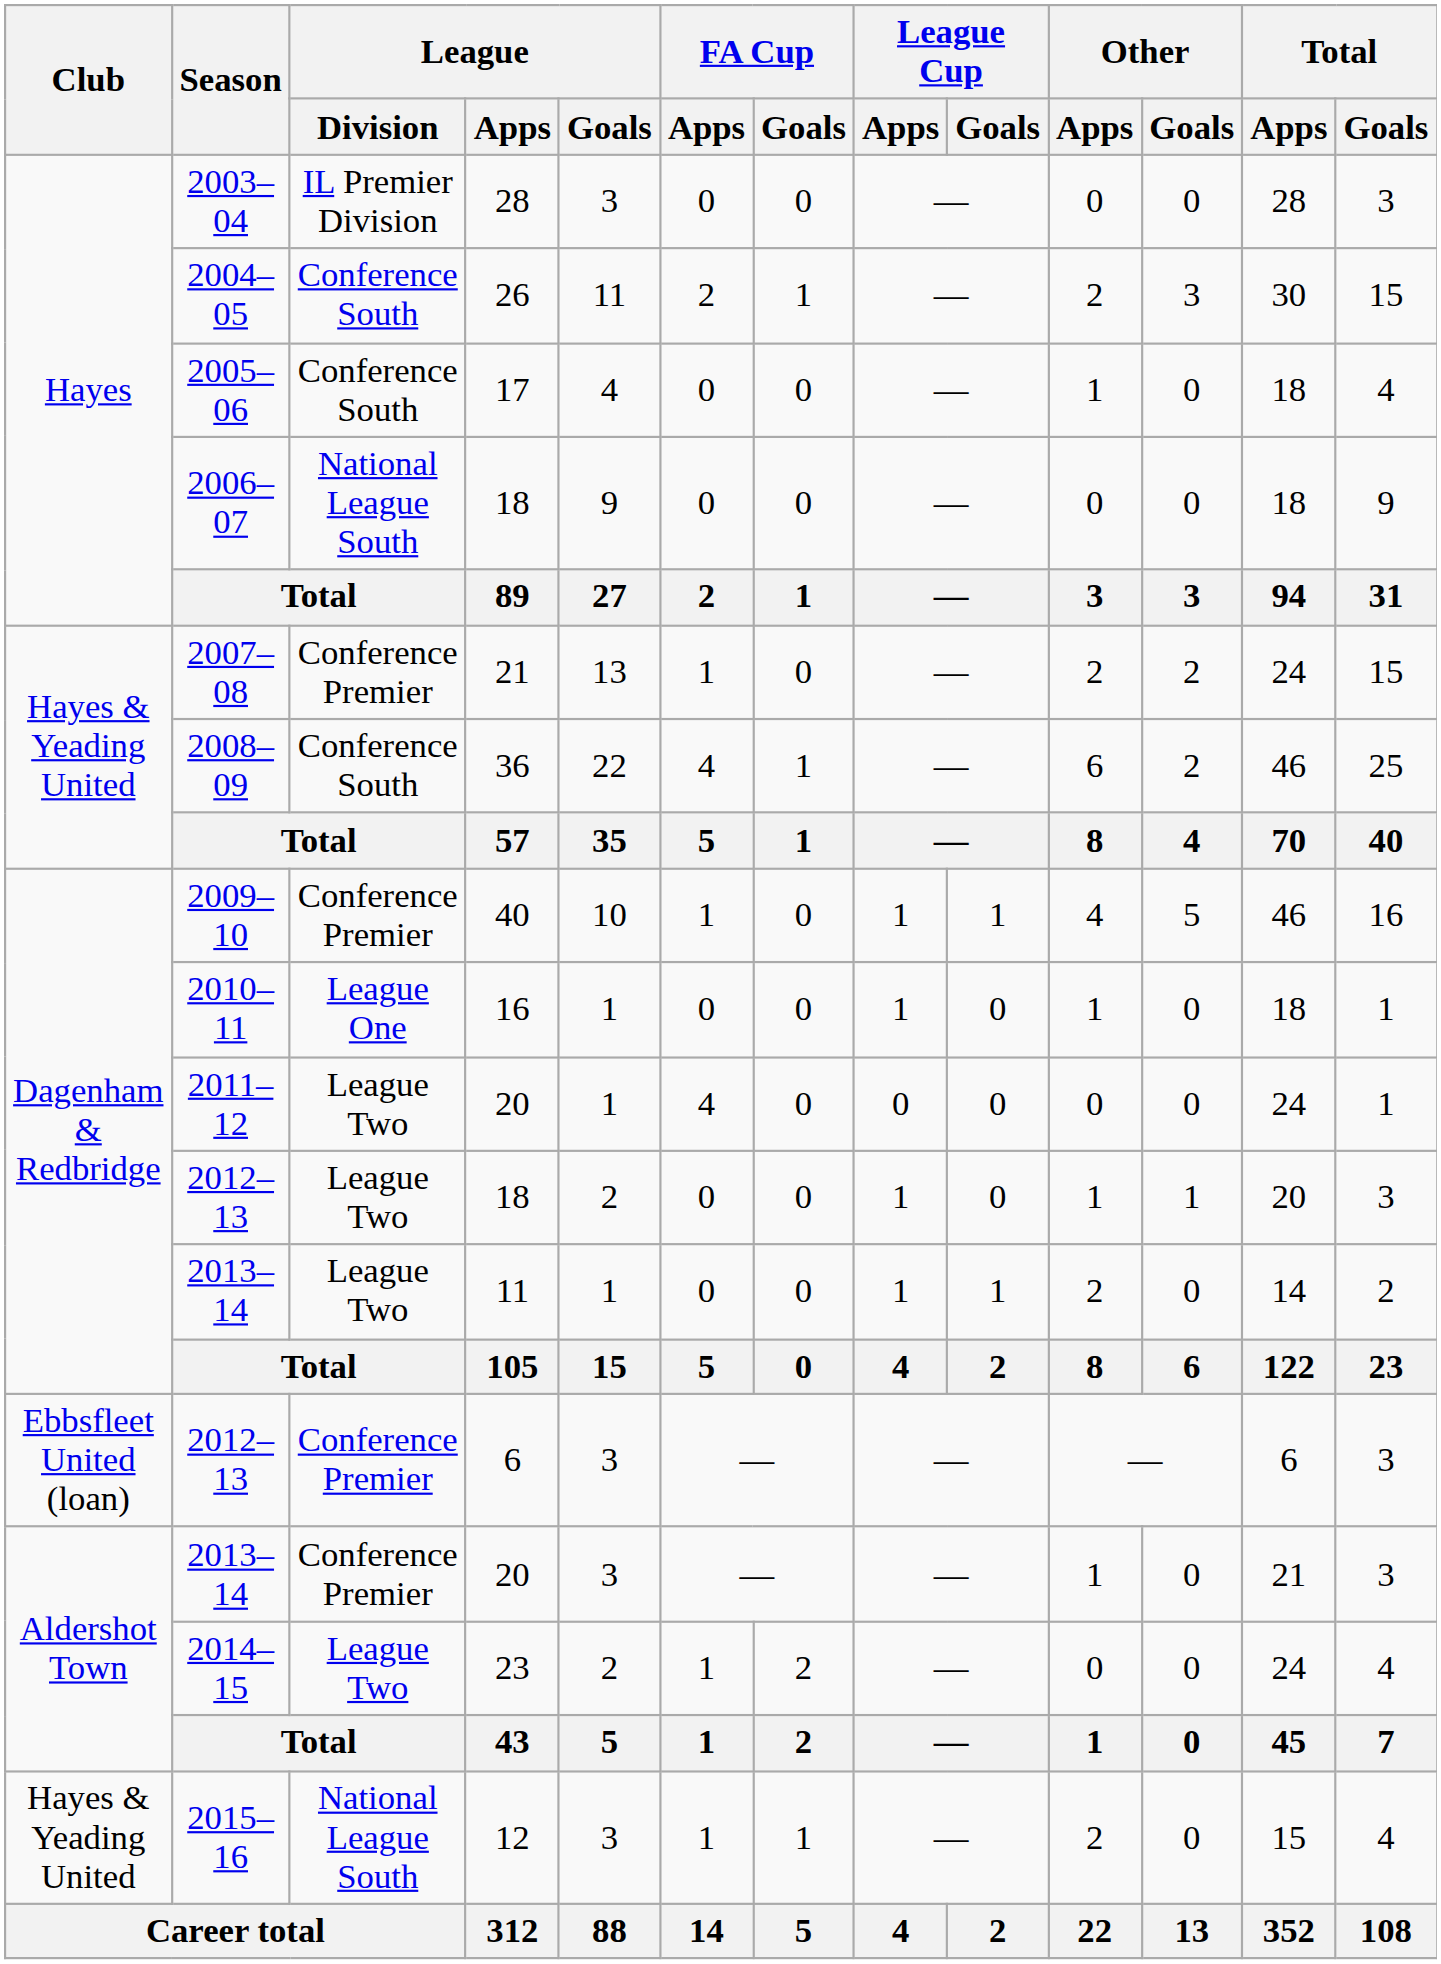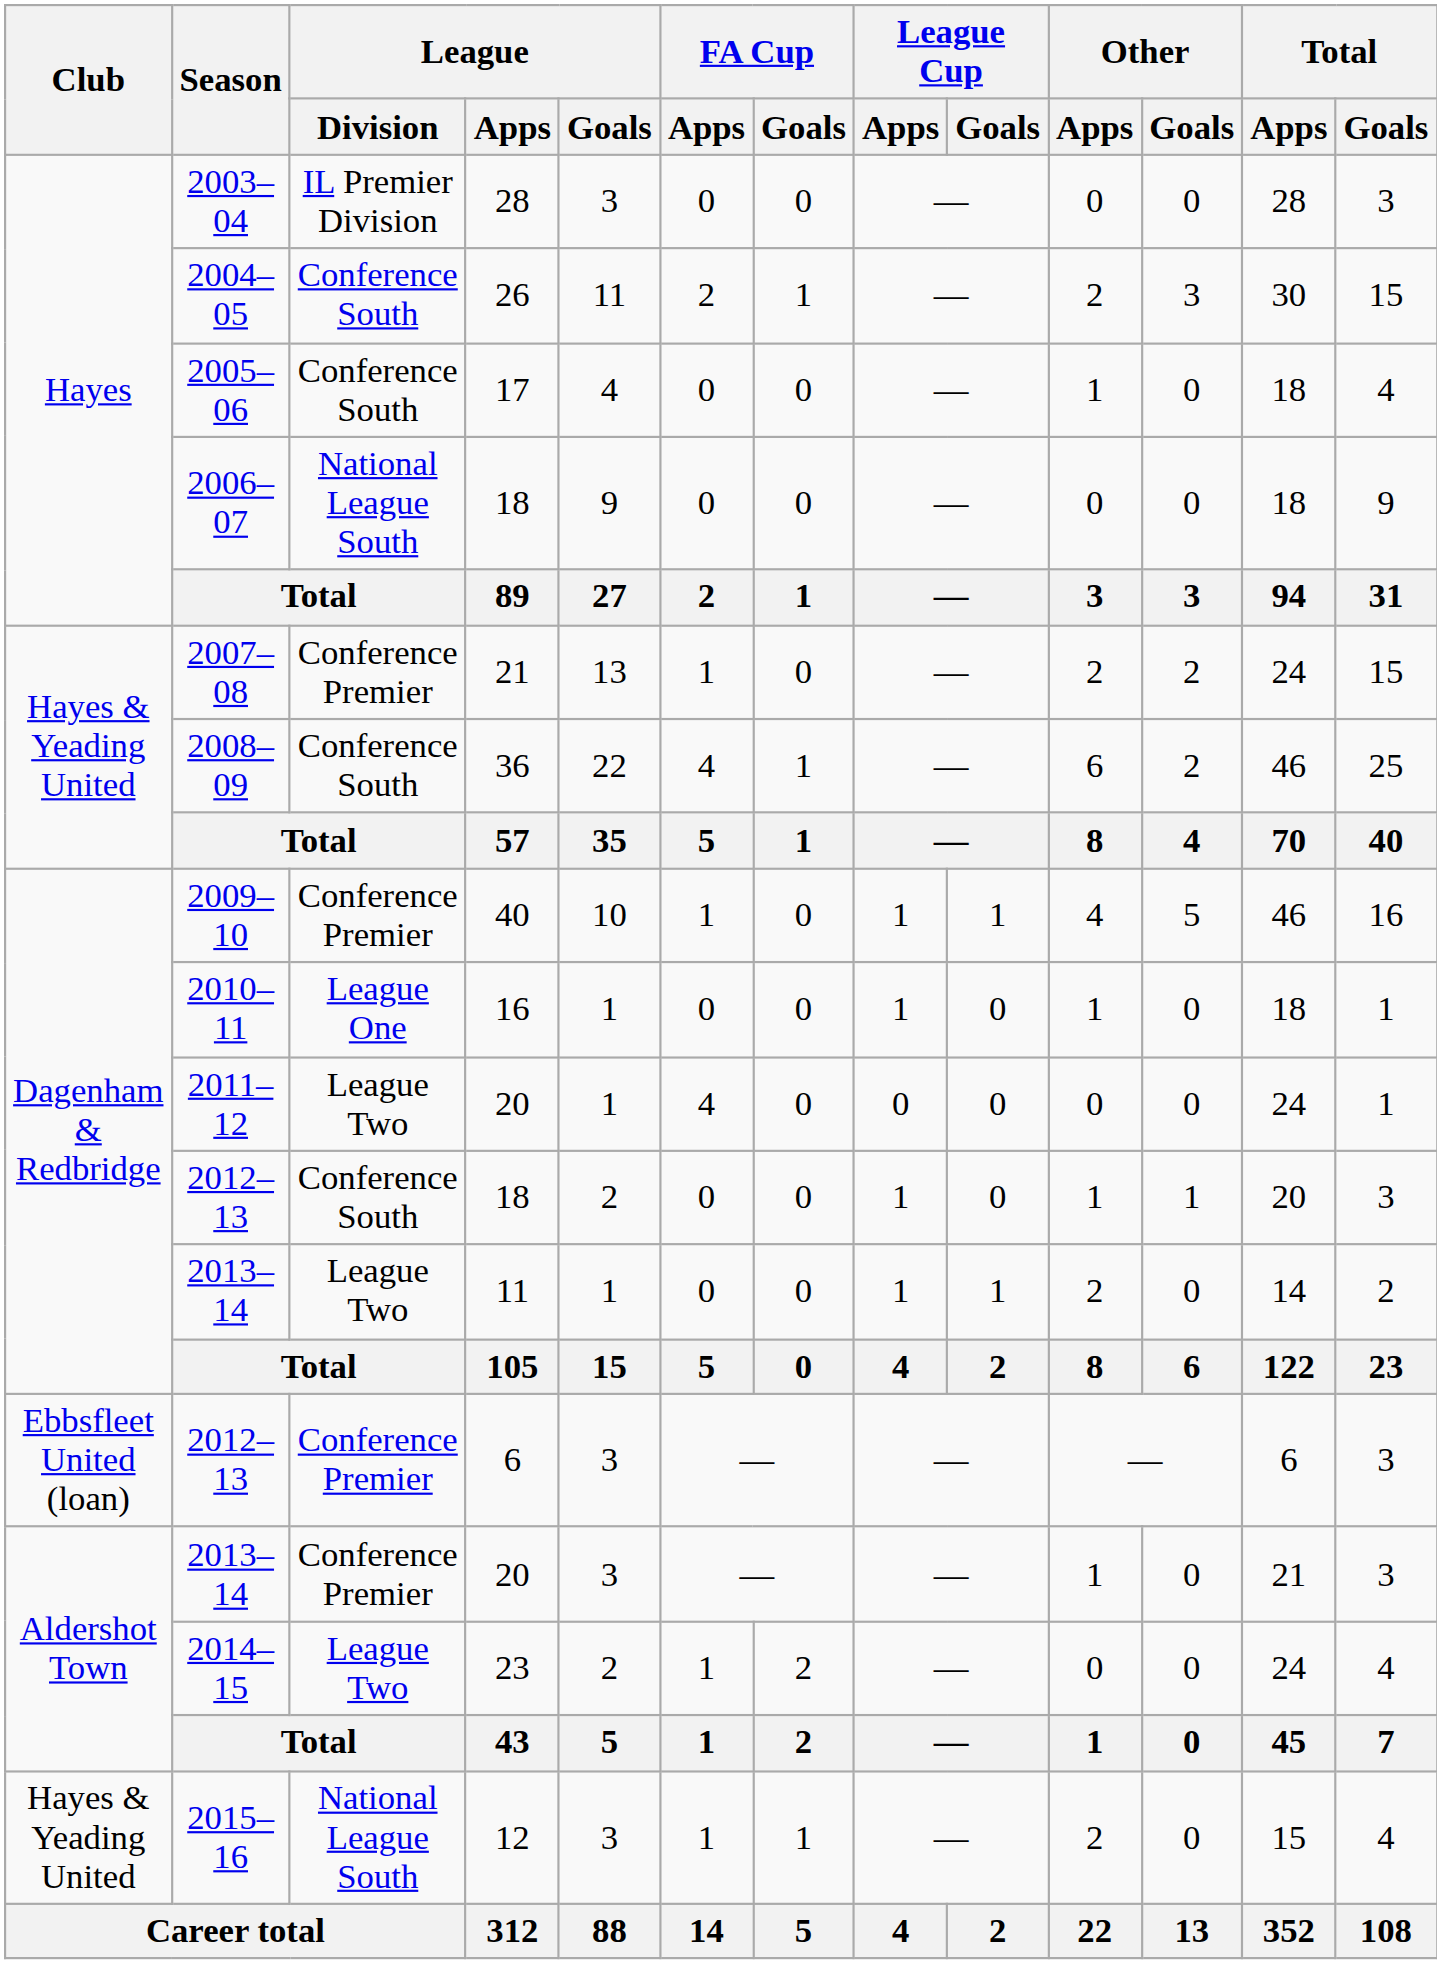 <table class=wikitable style="text-align: center">
 <tr>
 <th rowspan="2">Club</th>
 <th rowspan="2">Season</th>
 <th colspan="3">League</th>
 <th colspan="2"><a href='#'>FA Cup</a></th>
 <th colspan="2"><a href='#'>League Cup</a></th>
 <th colspan="2">Other</th>
 <th colspan="2">Total</th>
 </tr>
 <tr>
 <th>Division</th>
 <th>Apps</th>
 <th>Goals</th>
 <th>Apps</th>
 <th>Goals</th>
 <th>Apps</th>
 <th>Goals</th>
 <th>Apps</th>
 <th>Goals</th>
 <th>Apps</th>
 <th>Goals</th>
 </tr>
 <tr>
 <td rowspan="5" valign="center"><a href='#'>Hayes</a></td>
 <td><a href='#'>2003–04</a></td>
 <td><a href='#'>IL</a> Premier Division</td>
 <td>28</td>
 <td>3</td>
 <td>0</td>
 <td>0</td>
 <td colspan="2">—</td>
 <td>0</td>
 <td>0</td>
 <td>28</td>
 <td>3</td>
 </tr>
 <tr>
 <td><a href='#'>2004–05</a></td>
 <td><a href='#'>Conference South</a></td>
 <td>26</td>
 <td>11</td>
 <td>2</td>
 <td>1</td>
 <td colspan="2">—</td>
 <td>2</td>
 <td>3</td>
 <td>30</td>
 <td>15</td>
 </tr>
 <tr>
 <td><a href='#'>2005–06</a></td>
 <td>Conference South</td>
 <td>17</td>
 <td>4</td>
 <td>0</td>
 <td>0</td>
 <td colspan="2">—</td>
 <td>1</td>
 <td>0</td>
 <td>18</td>
 <td>4</td>
 </tr>
 <tr>
 <td><a href='#'>2006–07</a></td>
 <td><a href='#'>National League South</a></td>
 <td>18</td>
 <td>9</td>
 <td>0</td>
 <td>0</td>
 <td colspan="2">—</td>
 <td>0</td>
 <td>0</td>
 <td>18</td>
 <td>9</td>
 </tr>
 <tr>
 <th colspan="2">Total</th>
 <th>89</th>
 <th>27</th>
 <th>2</th>
 <th>1</th>
 <th colspan="2">—</th>
 <th>3</th>
 <th>3</th>
 <th>94</th>
 <th>31</th>
 </tr>
 <tr>
 <td rowspan="3" valign="center"><a href='#'>Hayes & Yeading United</a></td>
 <td><a href='#'>2007–08</a></td>
 <td>Conference Premier</td>
 <td>21</td>
 <td>13</td>
 <td>1</td>
 <td>0</td>
 <td colspan="2">—</td>
 <td>2</td>
 <td>2</td>
 <td>24</td>
 <td>15</td>
 </tr>
 <tr>
 <td><a href='#'>2008–09</a></td>
 <td>Conference South</td>
 <td>36</td>
 <td>22</td>
 <td>4</td>
 <td>1</td>
 <td colspan="2">—</td>
 <td>6</td>
 <td>2</td>
 <td>46</td>
 <td>25</td>
 </tr>
 <tr>
 <th colspan="2">Total</th>
 <th>57</th>
 <th>35</th>
 <th>5</th>
 <th>1</th>
 <th colspan="2">—</th>
 <th>8</th>
 <th>4</th>
 <th>70</th>
 <th>40</th>
 </tr>
 <tr>
 <td rowspan="6" valign="center"><a href='#'>Dagenham & Redbridge</a></td>
 <td><a href='#'>2009–10</a></td>
 <td>Conference Premier</td>
 <td>40</td>
 <td>10</td>
 <td>1</td>
 <td>0</td>
 <td>1</td>
 <td>1</td>
 <td>4</td>
 <td>5</td>
 <td>46</td>
 <td>16</td>
 </tr>
 <tr>
 <td><a href='#'>2010–11</a></td>
 <td><a href='#'>League One</a></td>
 <td>16</td>
 <td>1</td>
 <td>0</td>
 <td>0</td>
 <td>1</td>
 <td>0</td>
 <td>1</td>
 <td>0</td>
 <td>18</td>
 <td>1</td>
 </tr>
 <tr>
 <td><a href='#'>2011–12</a></td>
 <td>League Two</td>
 <td>20</td>
 <td>1</td>
 <td>4</td>
 <td>0</td>
 <td>0</td>
 <td>0</td>
 <td>0</td>
 <td>0</td>
 <td>24</td>
 <td>1</td>
 </tr>
 <tr>
 <td><a href='#'>2012–13</a></td>
-<td>League Two</td>
+<td>Conference South</td>
 <td>18</td>
 <td>2</td>
 <td>0</td>
 <td>0</td>
 <td>1</td>
 <td>0</td>
 <td>1</td>
 <td>1</td>
 <td>20</td>
 <td>3</td>
 </tr>
 <tr>
 <td><a href='#'>2013–14</a></td>
 <td>League Two</td>
 <td>11</td>
 <td>1</td>
 <td>0</td>
 <td>0</td>
 <td>1</td>
 <td>1</td>
 <td>2</td>
 <td>0</td>
 <td>14</td>
 <td>2</td>
 </tr>
 <tr>
 <th colspan="2">Total</th>
 <th>105</th>
 <th>15</th>
 <th>5</th>
 <th>0</th>
 <th>4</th>
 <th>2</th>
 <th>8</th>
 <th>6</th>
 <th>122</th>
 <th>23</th>
 </tr>
 <tr>
 <td><a href='#'>Ebbsfleet United</a> (loan)</td>
 <td><a href='#'>2012–13</a></td>
 <td><a href='#'>Conference Premier</a></td>
 <td>6</td>
 <td>3</td>
 <td colspan="2">—</td>
 <td colspan="2">—</td>
 <td colspan="2">—</td>
 <td>6</td>
 <td>3</td>
 </tr>
 <tr>
 <td rowspan="3" valign="center"><a href='#'>Aldershot Town</a></td>
 <td><a href='#'>2013–14</a></td>
 <td>Conference Premier</td>
 <td>20</td>
 <td>3</td>
 <td colspan="2">—</td>
 <td colspan="2">—</td>
 <td>1</td>
 <td>0</td>
 <td>21</td>
 <td>3</td>
 </tr>
 <tr>
 <td><a href='#'>2014–15</a></td>
 <td><a href='#'>League Two</a></td>
 <td>23</td>
 <td>2</td>
 <td>1</td>
 <td>2</td>
 <td colspan="2">—</td>
 <td>0</td>
 <td>0</td>
 <td>24</td>
 <td>4</td>
 </tr>
 <tr>
 <th colspan="2">Total</th>
 <th>43</th>
 <th>5</th>
 <th>1</th>
 <th>2</th>
 <th colspan="2">—</th>
 <th>1</th>
 <th>0</th>
 <th>45</th>
 <th>7</th>
 </tr>
 <tr>
 <td>Hayes & Yeading United</td>
 <td><a href='#'>2015–16</a></td>
 <td><a href='#'>National League South</a></td>
 <td>12</td>
 <td>3</td>
 <td>1</td>
 <td>1</td>
 <td colspan="2">—</td>
 <td>2</td>
 <td>0</td>
 <td>15</td>
 <td>4</td>
 </tr>
 <tr>
 <th colspan="3">Career total</th>
 <th>312</th>
 <th>88</th>
 <th>14</th>
 <th>5</th>
 <th>4</th>
 <th>2</th>
 <th>22</th>
 <th>13</th>
 <th>352</th>
 <th>108</th>
 </tr>
 </table>
